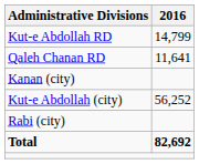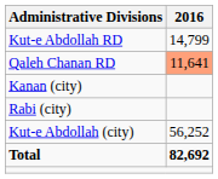 <table class="wikitable">
 <tr>
 <th>Administrative Divisions</th>
 <th>2016</th>
 </tr>
 <tr>
 <td><a href='#'>Kut-e Abdollah RD</a></td>
 <td style="text-align: right;">14,799</td>
 </tr>
 <tr>
 <td><a href='#'>Qaleh Chanan RD</a></td>
-<td style="text-align: right;">11,641</td>
+<td style="background: lightsalmon; text-align: right;">11,641</td>
 </tr>
 <tr>
 <td><a href='#'>Kanan</a> (city)</td>
 <td style="text-align: right;"></td>
 </tr>
 <tr>
+<td><a href='#'>Rabi</a> (city)</td>
+<td style="text-align: right;"></td>
+</tr>
+<tr>
 <td><a href='#'>Kut-e Abdollah</a> (city)</td>
 <td style="text-align: right;">56,252</td>
-</tr>
-<tr>
-<td><a href='#'>Rabi</a> (city)</td>
-<td style="text-align: right;"></td>
 </tr>
 <tr>
 <td><strong>Total</strong></td>
 <td style="text-align: right;"><strong>82,692</strong></td>
 </tr>
 <tr>
 <td colspan=2></td>
 </tr>
 </table>
